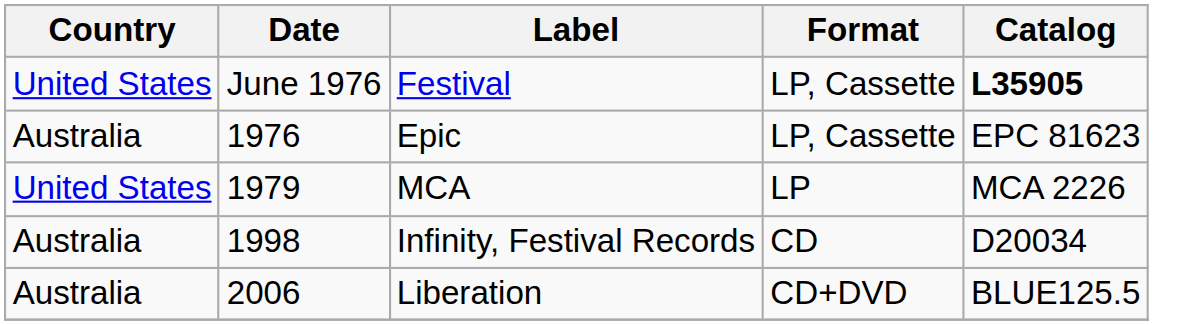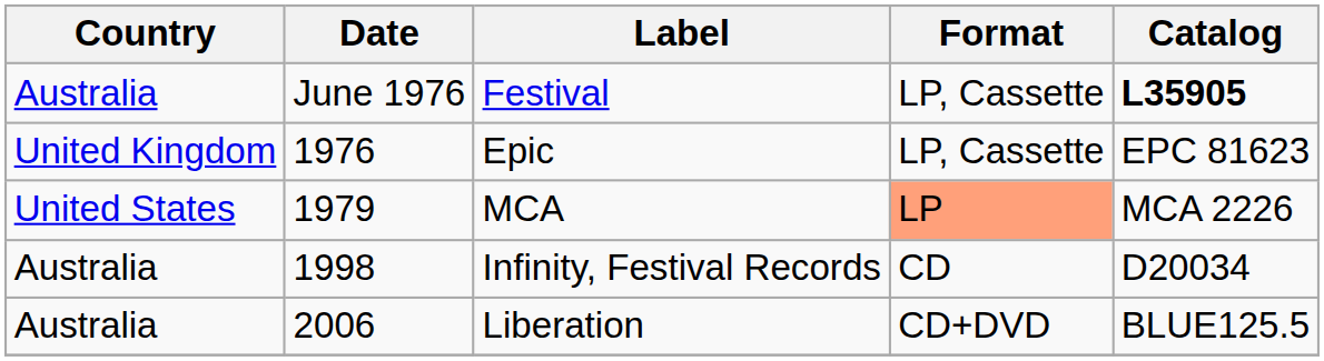 <table class="wikitable">
 <tr>
 <th>Country</th>
 <th>Date</th>
 <th>Label</th>
 <th>Format</th>
 <th>Catalog</th>
 </tr>
 <tr>
-<td><a href='#'>United States</a></td>
+<td><a href='#'>Australia</a></td>
 <td>June 1976</td>
 <td><a href='#'>Festival</a></td>
 <td>LP, Cassette</td>
 <td><strong>L35905</strong></td>
 </tr>
 <tr>
-<td>Australia</td>
+<td><a href='#'>United Kingdom</a></td>
 <td>1976</td>
 <td>Epic</td>
 <td>LP, Cassette</td>
 <td>EPC 81623</td>
 </tr>
 <tr>
 <td><a href='#'>United States</a></td>
 <td>1979</td>
 <td>MCA</td>
-<td>LP</td>
+<td style="background: lightsalmon;">LP</td>
 <td>MCA 2226</td>
 </tr>
 <tr>
 <td>Australia</td>
 <td>1998</td>
 <td>Infinity, Festival Records</td>
 <td>CD</td>
 <td>D20034</td>
 </tr>
 <tr>
 <td>Australia</td>
 <td>2006</td>
 <td>Liberation</td>
 <td>CD+DVD</td>
 <td>BLUE125.5</td>
 </tr>
 <tr>
 </tr>
 </table>
